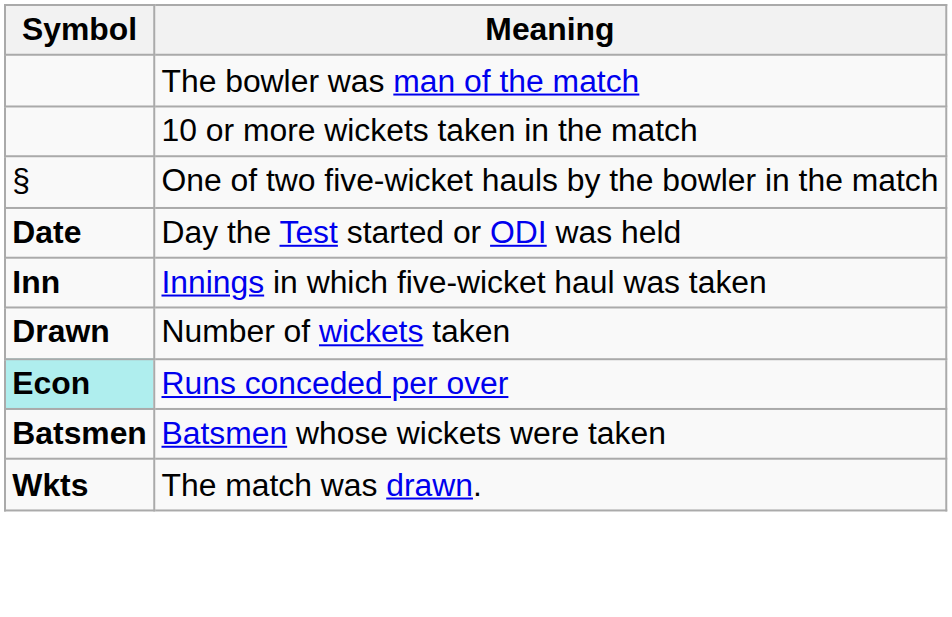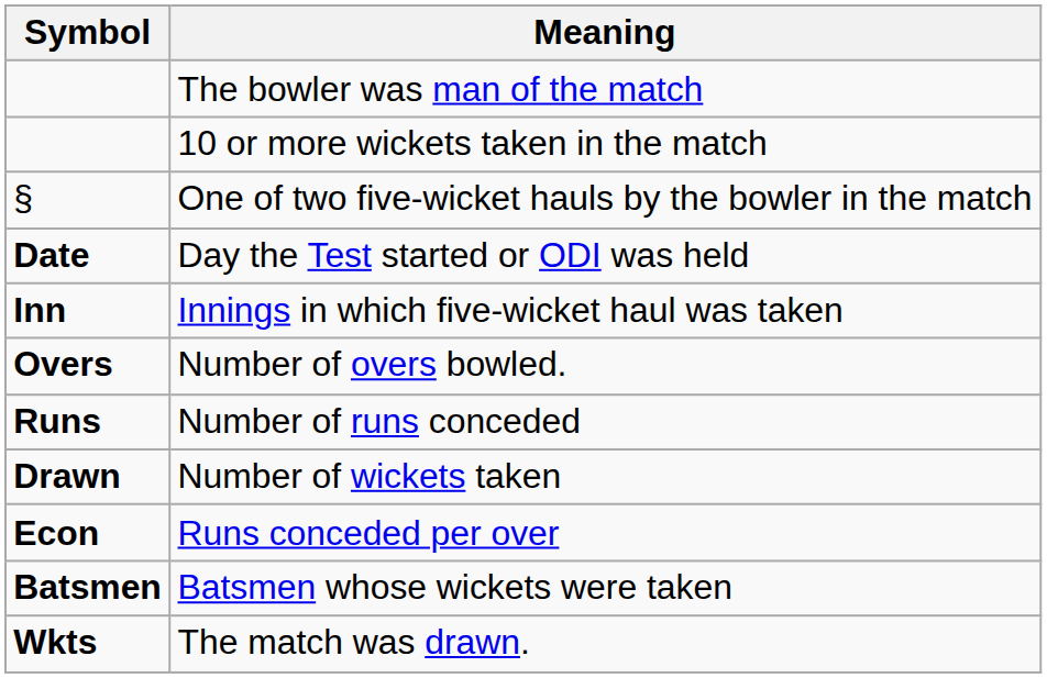 <table class="wikitable" border="1">
 <tr>
 <th>Symbol</th>
 <th>Meaning</th>
 </tr>
 <tr>
 <td></td>
 <td>The bowler was <a href='#'>man of the match</a></td>
 </tr>
 <tr>
 <td></td>
 <td>10 or more wickets taken in the match</td>
 </tr>
 <tr>
 <td>§</td>
 <td>One of two five-wicket hauls by the bowler in the match</td>
 </tr>
 <tr>
 <td><strong>Date</strong></td>
 <td>Day the <a href='#'>Test</a> started or <a href='#'>ODI</a> was held</td>
 </tr>
 <tr>
 <td><strong>Inn</strong></td>
 <td><a href='#'>Innings</a> in which five-wicket haul was taken</td>
 </tr>
 <tr>
+<td><strong>Overs</strong></td>
+<td>Number of <a href='#'>overs</a> bowled.</td>
+</tr>
+<tr>
+<td><strong>Runs</strong></td>
+<td>Number of <a href='#'>runs</a> conceded</td>
+</tr>
+<tr>
 <td><strong>Drawn</strong></td>
 <td>Number of <a href='#'>wickets</a> taken</td>
 </tr>
 <tr>
-<td style="background: paleturquoise;"><strong>Econ</strong></td>
+<td><strong>Econ</strong></td>
 <td><a href='#'>Runs conceded per over</a></td>
 </tr>
 <tr>
 <td><strong>Batsmen</strong></td>
 <td><a href='#'>Batsmen</a> whose wickets were taken</td>
 </tr>
 <tr>
 <td><strong>Wkts</strong></td>
 <td>The match was <a href='#'>drawn</a>.</td>
 </tr>
 </table>
